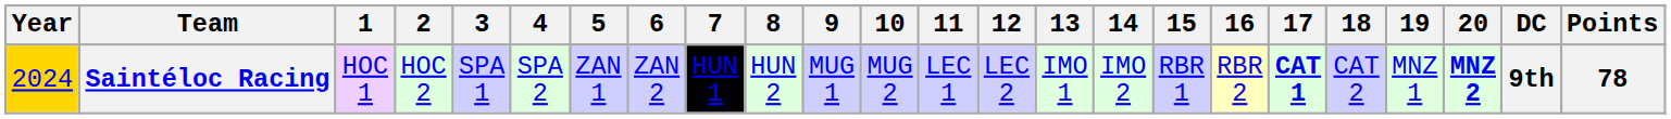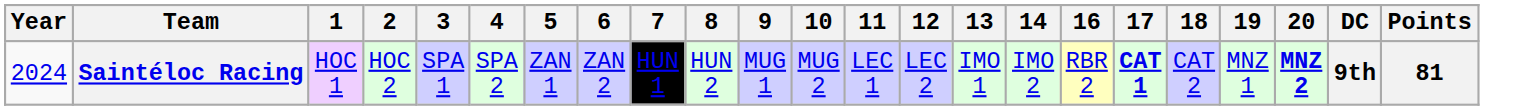 <table class="wikitable" style="text-align:center; font-size:85%;">
 <tr>
 <th>Year</th>
 <th>Team</th>
 <th>1</th>
 <th>2</th>
 <th>3</th>
 <th>4</th>
 <th>5</th>
 <th>6</th>
 <th>7</th>
 <th>8</th>
 <th>9</th>
 <th>10</th>
 <th>11</th>
 <th>12</th>
 <th>13</th>
 <th>14</th>
-<th>15</th>
 <th>16</th>
 <th>17</th>
 <th>18</th>
 <th>19</th>
 <th>20</th>
 <th>DC</th>
 <th>Points</th>
 </tr>
 <tr>
-<td style="background: gold;"><a href='#'>2024</a></td>
+<td><a href='#'>2024</a></td>
 <th nowrap><a href='#'>Saintéloc Racing</a></th>
 <td style="background:#EFCFFF;"><a href='#'>HOC<br>1</a><br></td>
 <td style="background:#DFFFDF;"><a href='#'>HOC<br>2</a><br></td>
 <td style="background:#CFCFFF;"><a href='#'>SPA<br>1</a><br></td>
 <td style="background:#DFFFDF;"><a href='#'>SPA<br>2</a><br></td>
 <td style="background:#CFCFFF;"><a href='#'>ZAN<br>1</a><br></td>
 <td style="background:#CFCFFF;"><a href='#'>ZAN<br>2</a><br></td>
 <td style="background:#000000;color:#FFFFFF;"><a href='#'><span>HUN<br>1</span></a><br></td>
 <td style="background:#DFFFDF;"><a href='#'>HUN<br>2</a><br></td>
 <td style="background:#CFCFFF;"><a href='#'>MUG<br>1</a><br></td>
 <td style="background:#CFCFFF;"><a href='#'>MUG<br>2</a><br></td>
 <td style="background:#CFCFFF;"><a href='#'>LEC<br>1</a><br></td>
 <td style="background:#CFCFFF;"><a href='#'>LEC<br>2</a><br></td>
 <td style="background:#DFFFDF;"><a href='#'>IMO<br>1</a><br></td>
 <td style="background:#DFFFDF;"><a href='#'>IMO<br>2</a><br></td>
-<td style="background:#CFCFFF;"><a href='#'>RBR<br>1</a><br></td>
 <td style="background:#FFFFBF;"><a href='#'>RBR<br>2</a><br></td>
 <td style="background:#DFFFDF;"><strong><a href='#'>CAT<br>1</a><br></strong></td>
 <td style="background:#CFCFFF;"><a href='#'>CAT<br>2</a><br></td>
 <td style="background:#DFFFDF;"><a href='#'>MNZ<br>1</a><br></td>
 <td style="background:#DFFFDF;"><strong><a href='#'>MNZ<br>2</a></strong><br></td>
 <th>9th</th>
-<th>78</th>
+<th>81</th>
 </tr>
 </table>
